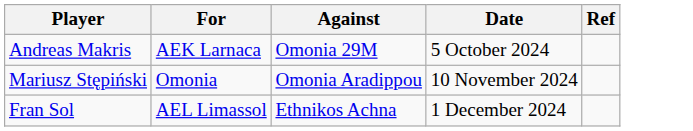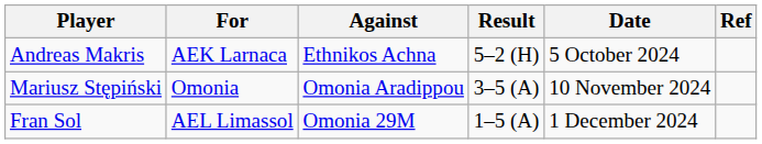 <table class="wikitable sortable">
 <tr>
 <th>Player</th>
 <th>For</th>
 <th>Against</th>
+<th style="text-align:center">Result</th>
 <th>Date</th>
 <th>Ref</th>
 </tr>
 <tr>
 <td> <a href='#'>Andreas Makris</a></td>
 <td><a href='#'>AEK Larnaca</a></td>
-<td><a href='#'>Omonia 29M</a></td>
+<td><a href='#'>Ethnikos Achna</a></td>
+<td style="text-align:center;">5–2 (H)</td>
 <td>5 October 2024</td>
 <td></td>
 </tr>
 <tr>
 <td> <a href='#'>Mariusz Stępiński</a></td>
 <td><a href='#'>Omonia</a></td>
 <td><a href='#'>Omonia Aradippou</a></td>
+<td style="text-align:center;">3–5 (A)</td>
 <td>10 November 2024</td>
 <td></td>
 </tr>
 <tr>
 <td> <a href='#'>Fran Sol</a></td>
 <td><a href='#'>AEL Limassol</a></td>
-<td><a href='#'>Ethnikos Achna</a></td>
+<td><a href='#'>Omonia 29M</a></td>
+<td style="text-align:center;">1–5 (A)</td>
 <td>1 December 2024</td>
 <td></td>
 </tr>
 </table>
